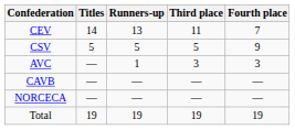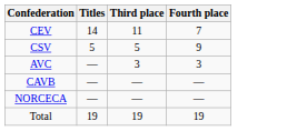 <table class="wikitable sortable" style="text-align: center;">
 <tr>
 <th>Confederation</th>
 <th data-sort-type="number">Titles</th>
-<th data-sort-type="number">Runners-up</th>
 <th data-sort-type="number">Third place</th>
 <th data-sort-type="number">Fourth place</th>
 </tr>
 <tr>
 <td><a href='#'>CEV</a></td>
 <td>14</td>
-<td>13</td>
 <td>11</td>
 <td>7</td>
 </tr>
 <tr>
 <td><a href='#'>CSV</a></td>
 <td>5</td>
 <td>5</td>
-<td>5</td>
 <td>9</td>
 </tr>
 <tr>
 <td><a href='#'>AVC</a></td>
 <td>—</td>
-<td>1</td>
 <td>3</td>
 <td>3</td>
 </tr>
 <tr>
 <td><a href='#'>CAVB</a></td>
-<td>—</td>
 <td>—</td>
 <td>—</td>
 <td>—</td>
 </tr>
 <tr>
 <td><a href='#'>NORCECA</a></td>
 <td>—</td>
 <td>—</td>
 <td>—</td>
-<td>—</td>
 </tr>
 <tr>
 <td>Total</td>
 <td>19</td>
 <td>19</td>
 <td>19</td>
-<td>19</td>
 </tr>
 </table>
